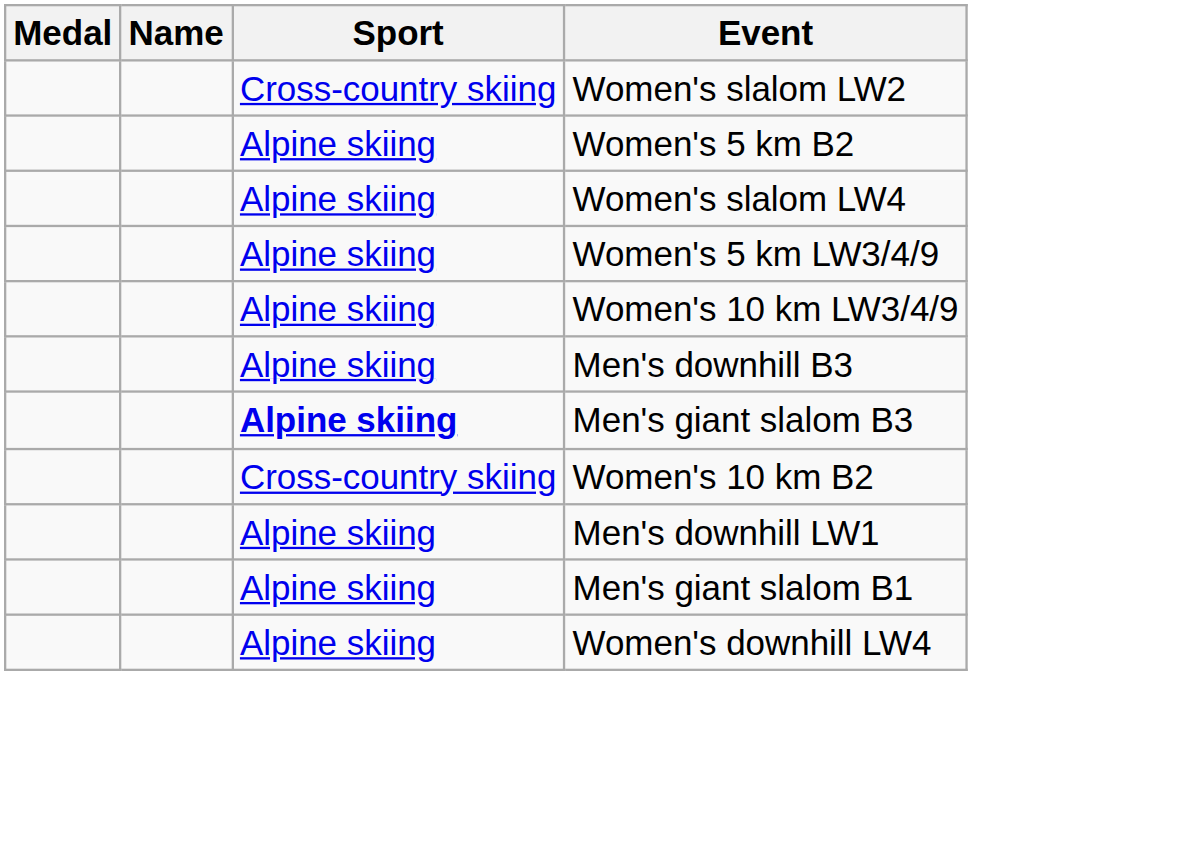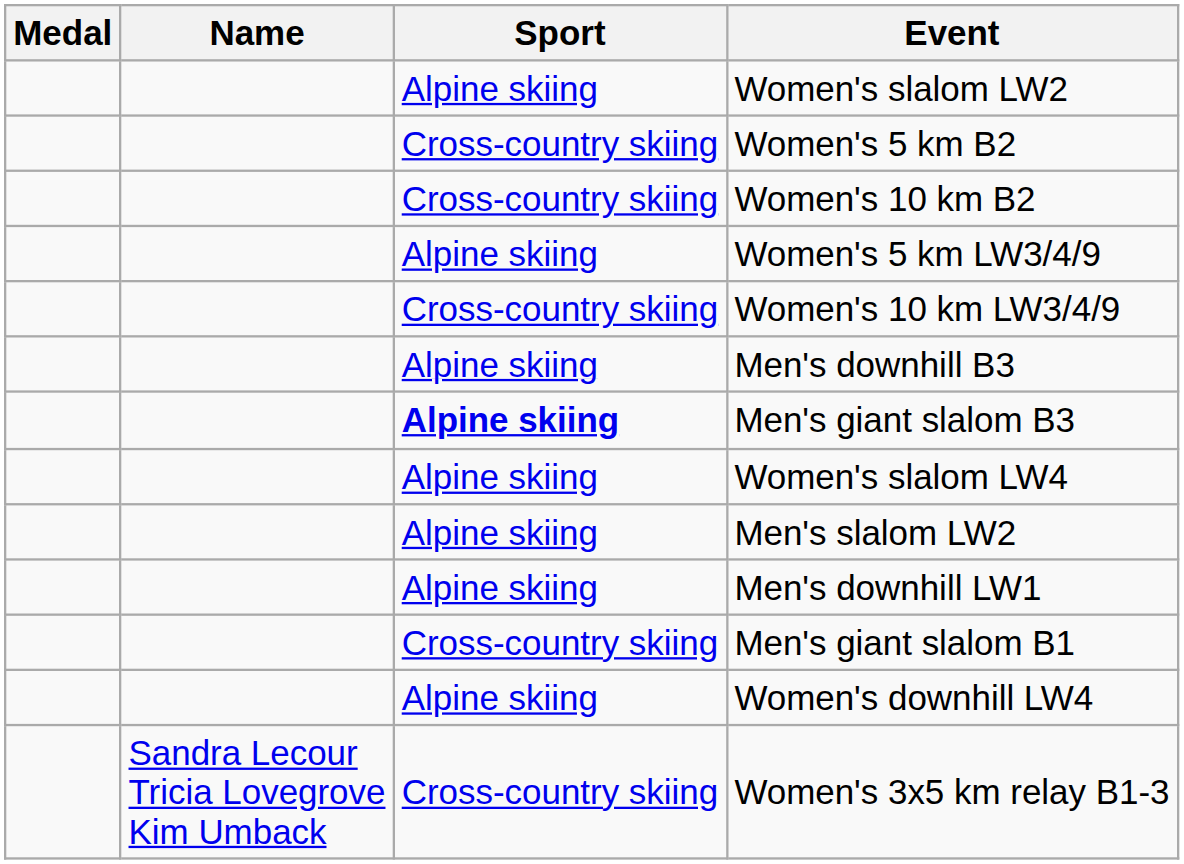 <table class="wikitable sortable" style="font-size: 95%;">
 <tr>
 <th>Medal</th>
 <th>Name</th>
 <th>Sport</th>
 <th>Event</th>
 </tr>
 <tr>
 <td></td>
 <td></td>
-<td><a href='#'>Cross-country skiing</a></td>
+<td><a href='#'>Alpine skiing</a></td>
 <td>Women's slalom LW2</td>
 </tr>
 <tr>
 <td></td>
 <td></td>
-<td><a href='#'>Alpine skiing</a></td>
+<td><a href='#'>Cross-country skiing</a></td>
 <td>Women's 5 km B2</td>
 </tr>
 <tr>
 <td></td>
 <td></td>
-<td><a href='#'>Alpine skiing</a></td>
-<td>Women's slalom LW4</td>
+<td><a href='#'>Cross-country skiing</a></td>
+<td>Women's 10 km B2</td>
 </tr>
 <tr>
 <td></td>
 <td></td>
 <td><a href='#'>Alpine skiing</a></td>
 <td>Women's 5 km LW3/4/9</td>
 </tr>
 <tr>
 <td></td>
 <td></td>
-<td><a href='#'>Alpine skiing</a></td>
+<td><a href='#'>Cross-country skiing</a></td>
 <td>Women's 10 km LW3/4/9</td>
 </tr>
 <tr>
 <td></td>
 <td></td>
 <td><a href='#'>Alpine skiing</a></td>
 <td>Men's downhill B3</td>
 </tr>
 <tr>
 <td></td>
 <td></td>
 <td><strong><a href='#'>Alpine skiing</a></strong></td>
 <td>Men's giant slalom B3</td>
 </tr>
 <tr>
 <td></td>
 <td></td>
-<td><a href='#'>Cross-country skiing</a></td>
-<td>Women's 10 km B2</td>
+<td><a href='#'>Alpine skiing</a></td>
+<td>Women's slalom LW4</td>
+</tr>
+<tr>
+<td></td>
+<td></td>
+<td><a href='#'>Alpine skiing</a></td>
+<td>Men's slalom LW2</td>
 </tr>
 <tr>
 <td></td>
 <td></td>
 <td><a href='#'>Alpine skiing</a></td>
 <td>Men's downhill LW1</td>
 </tr>
 <tr>
 <td></td>
 <td></td>
-<td><a href='#'>Alpine skiing</a></td>
+<td><a href='#'>Cross-country skiing</a></td>
 <td>Men's giant slalom B1</td>
 </tr>
 <tr>
 <td></td>
 <td></td>
 <td><a href='#'>Alpine skiing</a></td>
 <td>Women's downhill LW4</td>
 </tr>
+<tr>
+<td></td>
+<td><a href='#'>Sandra Lecour</a><br><a href='#'>Tricia Lovegrove</a><br><a href='#'>Kim Umback</a></td>
+<td><a href='#'>Cross-country skiing</a></td>
+<td>Women's 3x5 km relay B1-3</td>
+</tr>
 </table>
